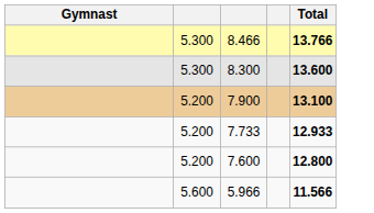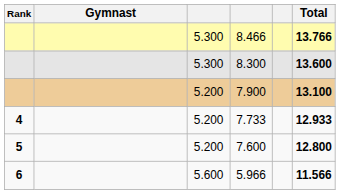 <table style="text-align:center;" class="wikitable sortable">
 <tr>
+<th scope="col" style="width:15px;"><small>Rank</small></th>
 <th scope="col" style="width:200px;">Gymnast</th>
 <th scope="col" style="width:50px;"><small></small></th>
 <th scope="col" style="width:50px;"><small></small></th>
 <th scope="col" style="width:20px;"><small></small></th>
 <th scope="col" style="width:50px;">Total</th>
 </tr>
 <tr style="background:#fffcaf;">
+<td scope="row" style="text-align:center"><strong></strong></td>
 <td style="height:30px; text-align:left;"></td>
 <td>5.300</td>
 <td>8.466</td>
 <td></td>
 <td><strong>13.766</strong></td>
 </tr>
 <tr style="background:#e5e5e5;">
+<td scope="row" style="text-align:center"><strong></strong></td>
 <td style="height:30px; text-align:left;"></td>
 <td>5.300</td>
 <td>8.300</td>
 <td></td>
 <td><strong>13.600</strong></td>
 </tr>
 <tr style="background:#ec9;">
+<td scope="row" style="text-align:center"><strong></strong></td>
 <td style="height:30px; text-align:left;"></td>
 <td>5.200</td>
 <td>7.900</td>
 <td></td>
 <td><strong>13.100</strong></td>
 </tr>
 <tr>
+<td scope="row" style="text-align:center"><strong>4</strong></td>
 <td style="height:30px; text-align:left;"></td>
 <td>5.200</td>
 <td>7.733</td>
 <td></td>
 <td><strong>12.933</strong></td>
 </tr>
 <tr>
+<td scope="row" style="text-align:center"><strong>5</strong></td>
 <td style="height:30px; text-align:left;"></td>
 <td>5.200</td>
 <td>7.600</td>
 <td></td>
 <td><strong>12.800</strong></td>
 </tr>
 <tr>
+<td scope="row" style="text-align:center"><strong>6</strong></td>
 <td style="height:30px; text-align:left;"></td>
 <td>5.600</td>
 <td>5.966</td>
 <td></td>
 <td><strong>11.566</strong></td>
 </tr>
 </table>
